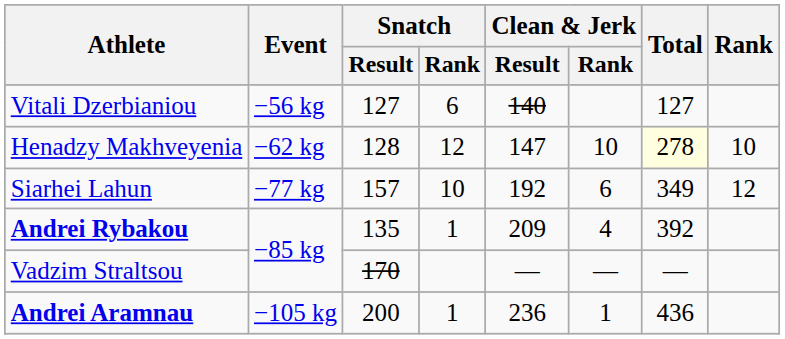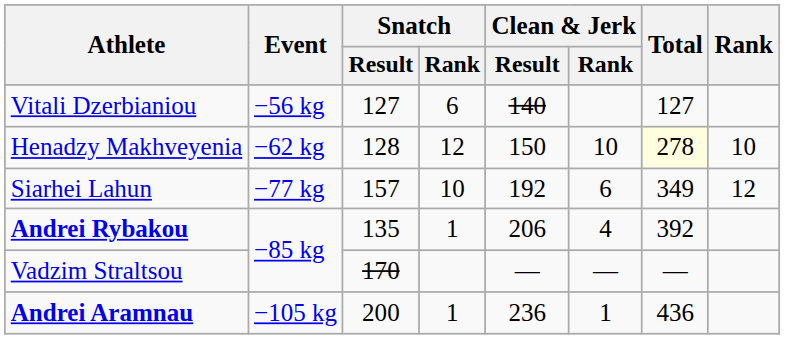 <table class="wikitable" style="font-size:90%">
 <tr>
 <th rowspan="2">Athlete</th>
 <th rowspan="2">Event</th>
 <th colspan="2">Snatch</th>
 <th colspan="2">Clean & Jerk</th>
 <th rowspan="2">Total</th>
 <th rowspan="2">Rank</th>
 </tr>
 <tr style="font-size:95%">
 <th>Result</th>
 <th>Rank</th>
 <th>Result</th>
 <th>Rank</th>
 </tr>
 <tr align=center>
 <td align=left><a href='#'>Vitali Dzerbianiou</a></td>
 <td align=left><a href='#'>−56 kg</a></td>
 <td>127</td>
 <td>6</td>
 <td><s>140</s></td>
 <td></td>
 <td>127</td>
 <td></td>
 </tr>
 <tr align=center>
 <td align=left><a href='#'>Henadzy Makhveyenia</a></td>
 <td align=left><a href='#'>−62 kg</a></td>
 <td>128</td>
 <td>12</td>
-<td>147</td>
+<td>150</td>
 <td>10</td>
 <td style="background: lightyellow;">278</td>
 <td>10</td>
 </tr>
 <tr align=center>
 <td align=left><a href='#'>Siarhei Lahun</a></td>
 <td align=left><a href='#'>−77 kg</a></td>
 <td>157</td>
 <td>10</td>
 <td>192</td>
 <td>6</td>
 <td>349</td>
 <td>12</td>
 </tr>
 <tr align=center>
 <td align=left><strong><a href='#'>Andrei Rybakou</a></strong></td>
 <td align=left rowspan=2><a href='#'>−85 kg</a></td>
 <td>135 </td>
 <td>1</td>
-<td>209</td>
+<td>206</td>
 <td>4</td>
 <td>392 </td>
 <td></td>
 </tr>
 <tr align=center>
 <td align=left><a href='#'>Vadzim Straltsou</a></td>
 <td><s>170</s></td>
 <td></td>
 <td>—</td>
 <td>—</td>
 <td>—</td>
 <td></td>
 </tr>
 <tr align=center>
 <td align=left><strong><a href='#'>Andrei Aramnau</a></strong></td>
 <td align=left><a href='#'>−105 kg</a></td>
 <td>200 </td>
 <td>1</td>
 <td>236 </td>
 <td>1</td>
 <td>436 </td>
 <td></td>
 </tr>
 </table>
